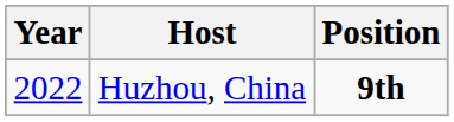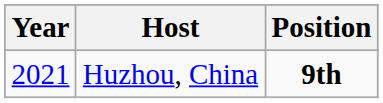 <table class="wikitable" style="text-align: center;">
 <tr>
 <th>Year</th>
 <th>Host</th>
 <th>Position</th>
 </tr>
 <tr>
-<td><a href='#'>2022</a></td>
+<td><a href='#'>2021</a></td>
 <td> <a href='#'>Huzhou</a>, <a href='#'>China</a></td>
 <td><strong>9th</strong></td>
 </tr>
 </table>
